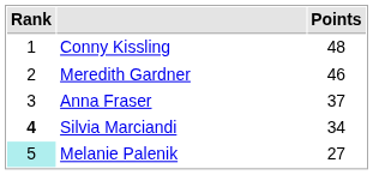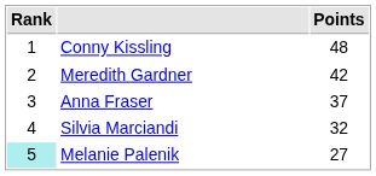 <table cellspacing="1" cellpadding="3" style="border:1px solid #AAAAAA;font-size:86%">
 <tr bgcolor="#E4E4E4">
 <th style="border-bottom:1px solid #AAAAAA" width=10>Rank</th>
 <th style="border-bottom:1px solid #AAAAAA" width=200></th>
 <th style="border-bottom:1px solid #AAAAAA" width=20>Points</th>
 </tr>
 <tr>
 <td align="center">1</td>
 <td> <a href='#'>Conny Kissling</a></td>
 <td align=center>48</td>
 </tr>
 <tr>
 <td align="center">2</td>
 <td> <a href='#'>Meredith Gardner</a></td>
-<td align=center>46</td>
+<td align=center>42</td>
 </tr>
 <tr>
 <td align="center">3</td>
 <td> <a href='#'>Anna Fraser</a></td>
 <td align=center>37</td>
 </tr>
 <tr>
-<td align="center"><strong>4</strong></td>
+<td align="center">4</td>
 <td> <a href='#'>Silvia Marciandi</a></td>
-<td align=center>34</td>
+<td align=center>32</td>
 </tr>
 <tr>
 <td align="center" style="background: paleturquoise;">5</td>
 <td> <a href='#'>Melanie Palenik</a></td>
 <td align=center>27</td>
 </tr>
 </table>
